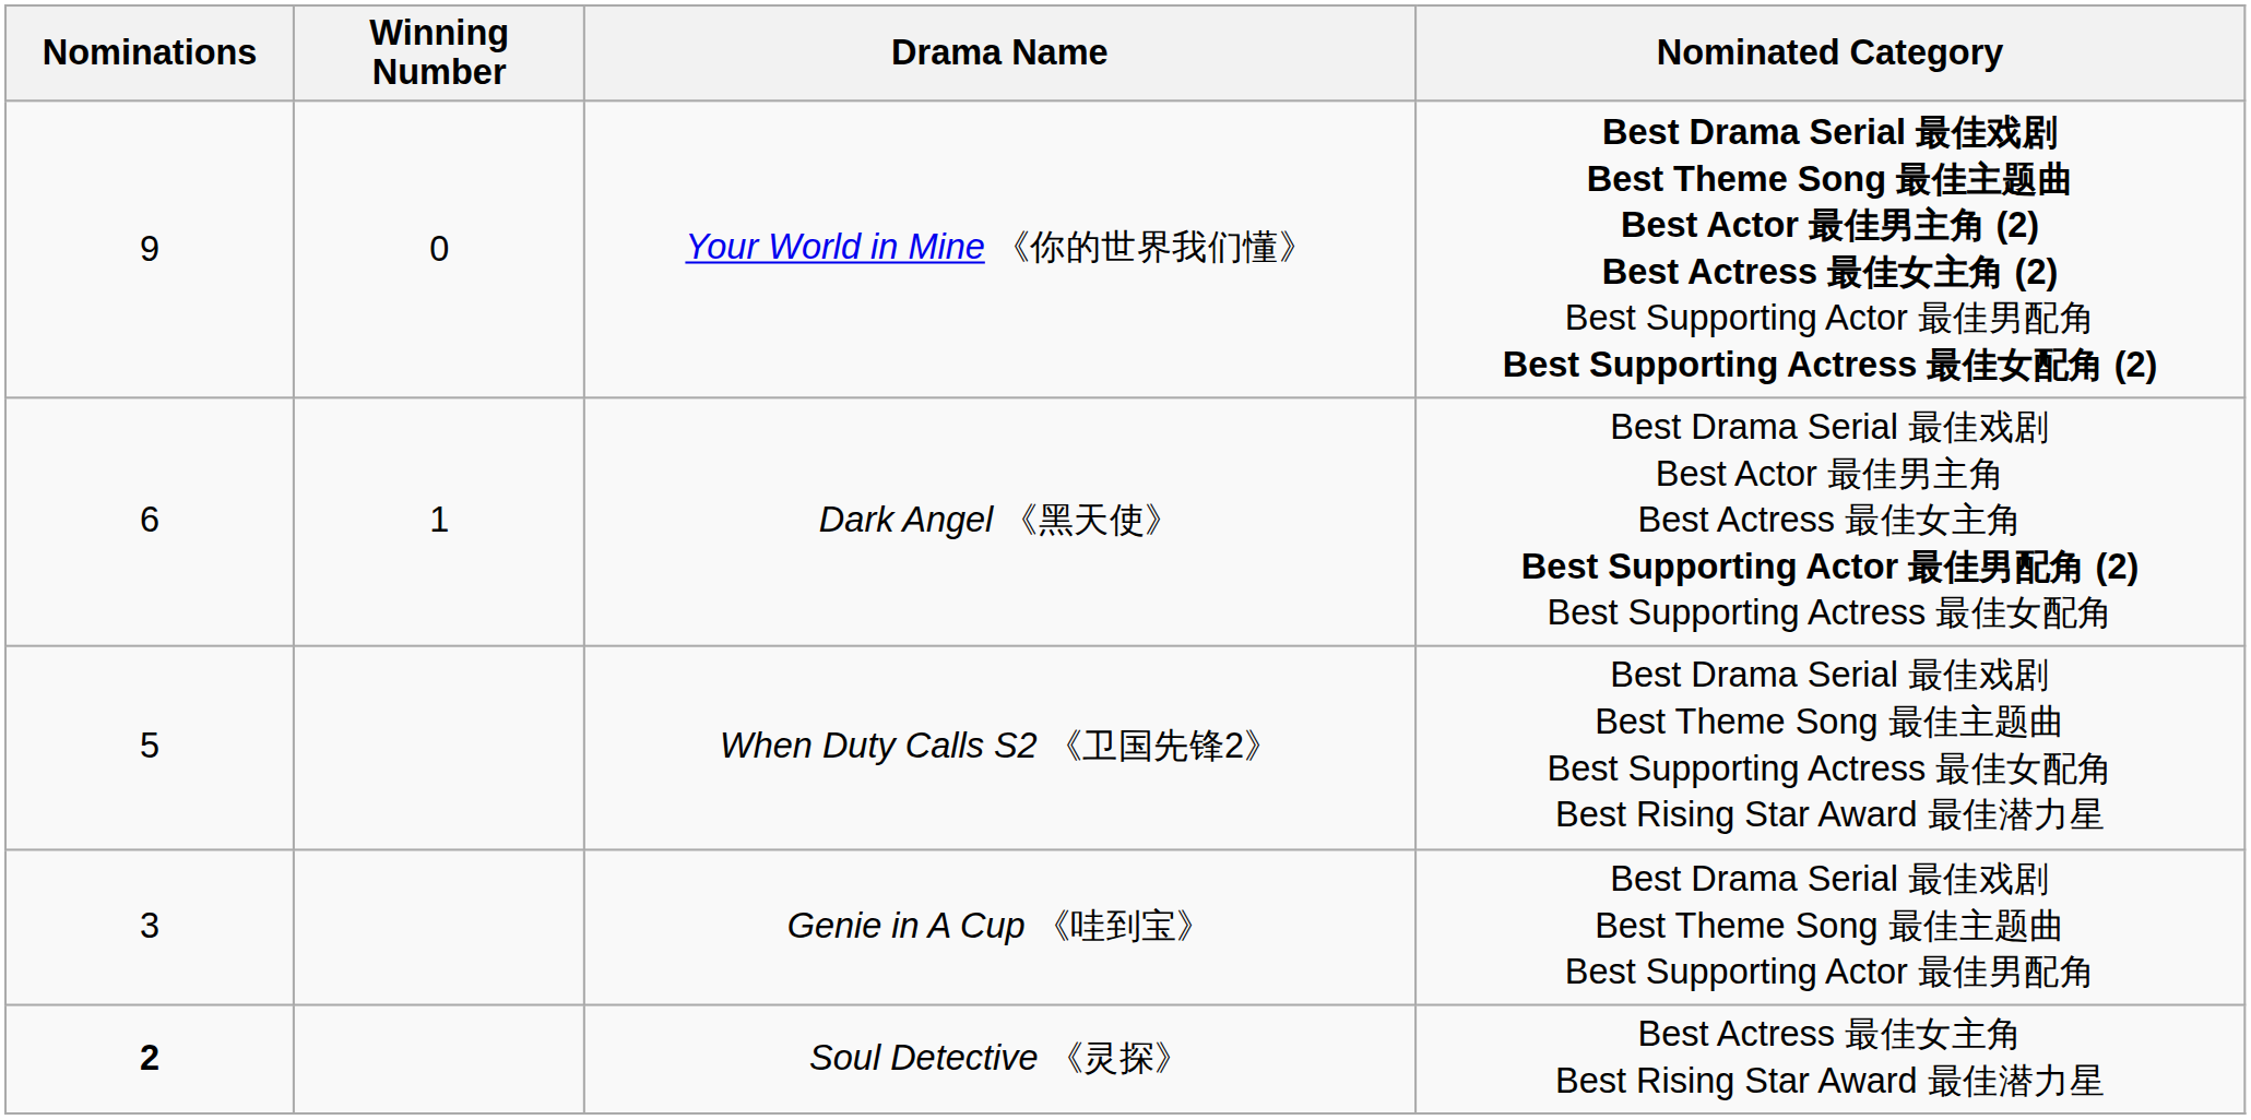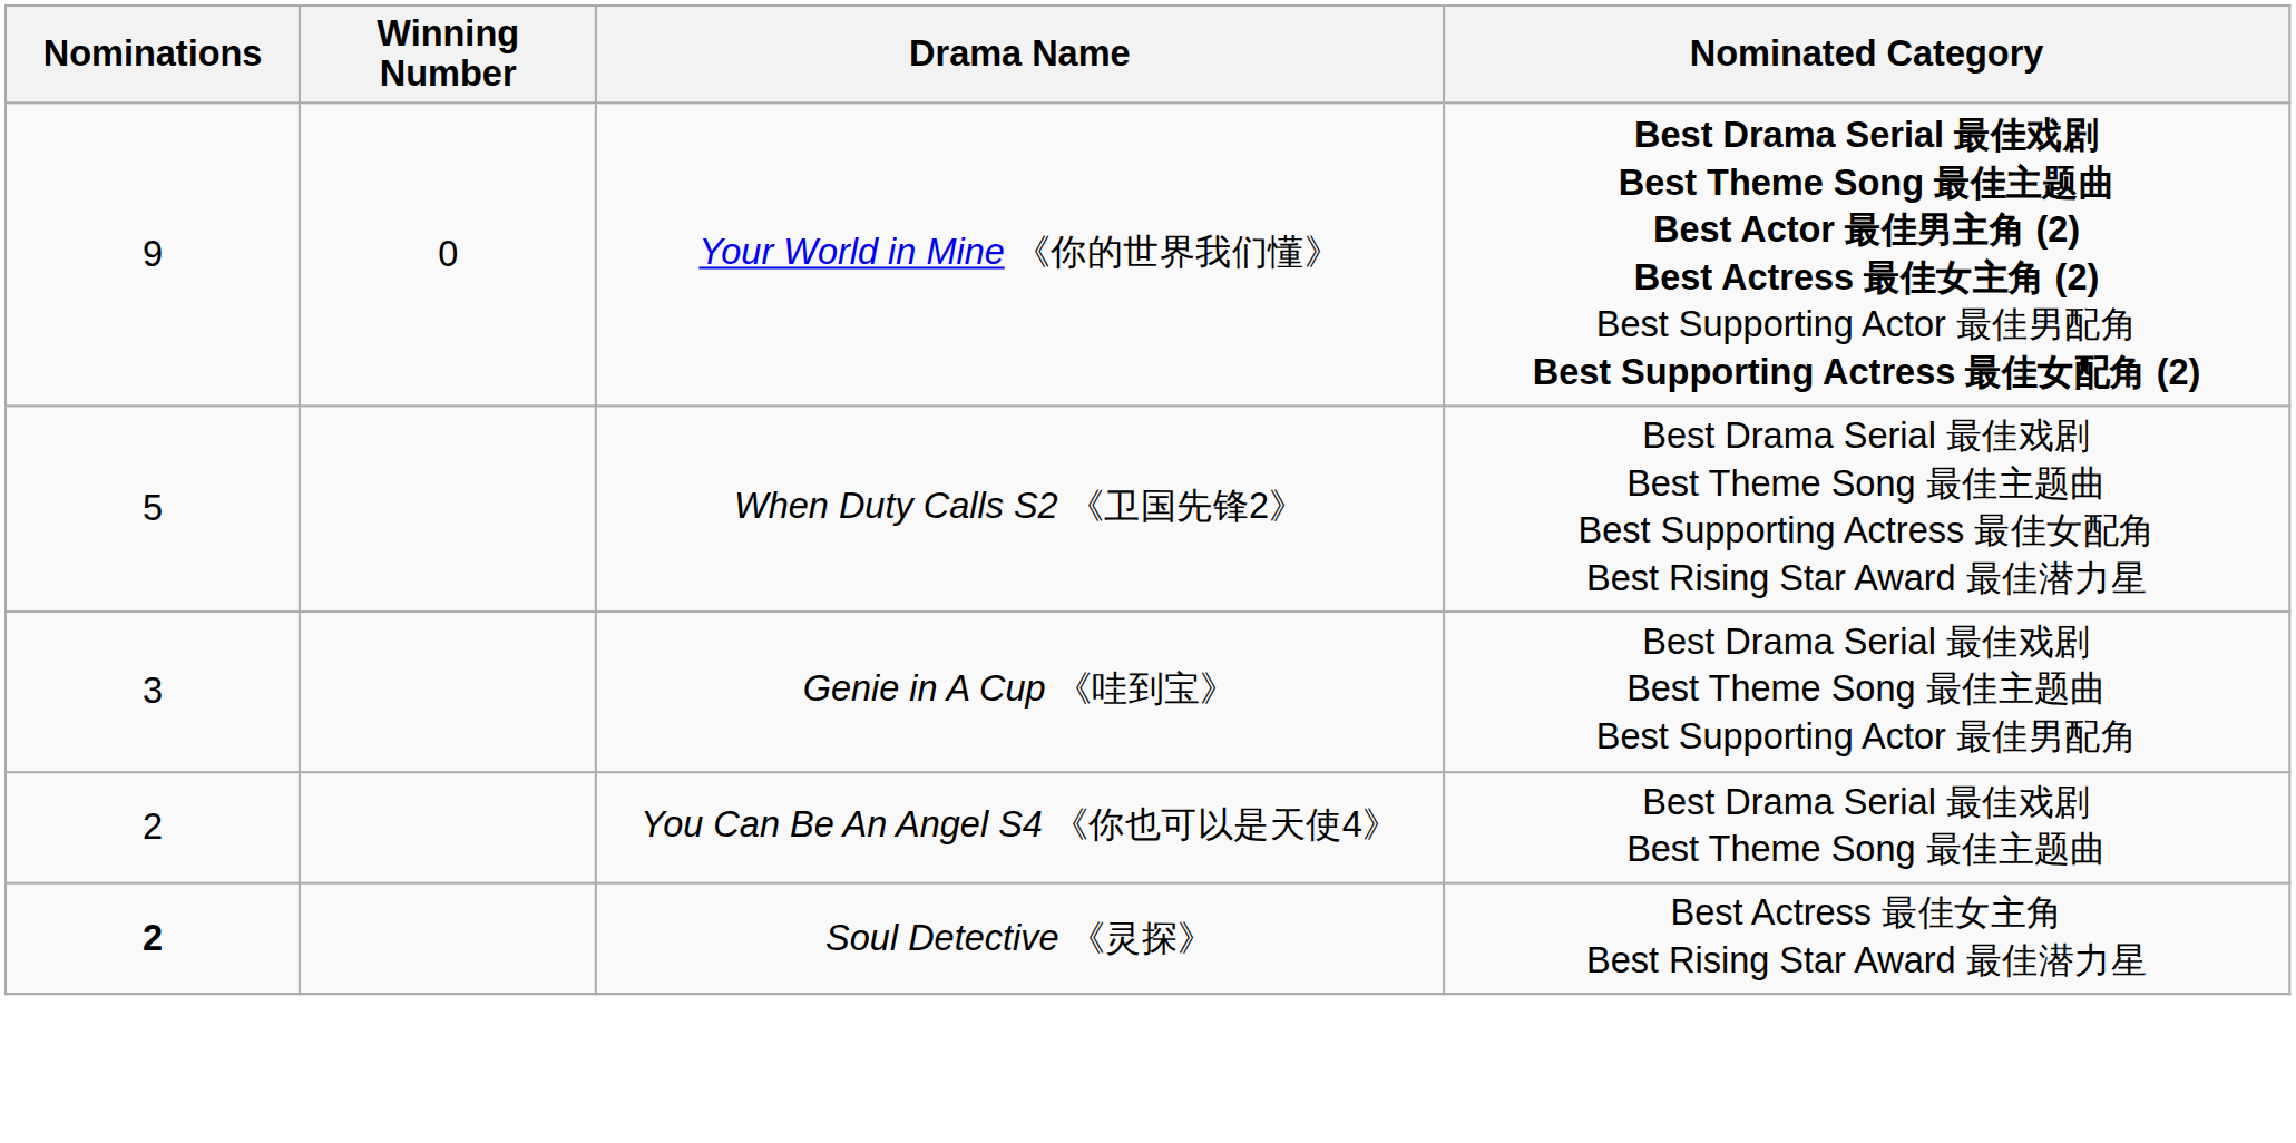 <table class="wikitable" width=80% style="text-align:center">
 <tr>
 <th width=3%>Nominations</th>
 <th width=7%>Winning Number</th>
 <th width=20%>Drama Name</th>
 <th width=20%>Nominated Category</th>
 </tr>
 <tr>
 <td>9</td>
 <td>0</td>
 <td><em><a href='#'>Your World in Mine</a></em> 《你的世界我们懂》</td>
 <td><strong>Best Drama Serial 最佳戏剧</strong><br> <strong>Best Theme Song 最佳主题曲</strong> <br> <strong>Best Actor 最佳男主角 (2)</strong> <br> <strong>Best Actress 最佳女主角 (2)</strong> <br> Best Supporting Actor 最佳男配角 <br> <strong>Best Supporting Actress 最佳女配角 (2)</strong></td>
 </tr>
 <tr>
-<td>6</td>
-<td>1</td>
-<td><em>Dark Angel</em> 《黑天使》</td>
-<td>Best Drama Serial 最佳戏剧<br>  Best Actor 最佳男主角 <br> Best Actress 最佳女主角 <br> <strong>Best Supporting Actor 最佳男配角 (2)</strong> <br> Best Supporting Actress 最佳女配角</td>
-</tr>
-<tr>
 <td>5</td>
 <td></td>
 <td><em>When Duty Calls S2</em> 《卫国先锋2》</td>
 <td>Best Drama Serial 最佳戏剧<br> Best Theme Song 最佳主题曲 <br> Best Supporting Actress 最佳女配角 <br> Best Rising Star Award 最佳潜力星</td>
 </tr>
 <tr>
 <td>3</td>
 <td></td>
 <td><em>Genie in A Cup</em> 《哇到宝》</td>
 <td>Best Drama Serial 最佳戏剧<br> Best Theme Song 最佳主题曲 <br> Best Supporting Actor 最佳男配角</td>
 </tr>
 <tr>
+<td>2</td>
+<td></td>
+<td><em>You Can Be An Angel S4</em> 《你也可以是天使4》</td>
+<td>Best Drama Serial 最佳戏剧<br> Best Theme Song 最佳主题曲</td>
+</tr>
+<tr>
 <td><strong>2</strong></td>
 <td></td>
 <td><em>Soul Detective</em> 《灵探》</td>
 <td>Best Actress 最佳女主角 <br> Best Rising Star Award 最佳潜力星</td>
 </tr>
 <tr>
 </tr>
 </table>
